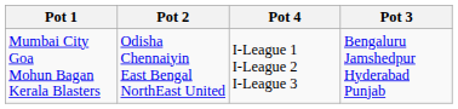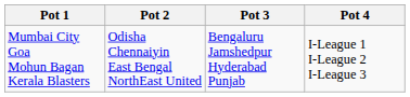 <table class="wikitable">
 <tr>
 <th width=25%>Pot 1</th>
 <th width=25%>Pot 2</th>
+<th width=25%>Pot 3</th>
 <th width=25%>Pot 4</th>
-<th width=25%>Pot 3</th>
 </tr>
 <tr>
 <td><a href='#'>Mumbai City</a><br> <a href='#'>Goa</a><br> <a href='#'>Mohun Bagan</a><br> <a href='#'>Kerala Blasters</a></td>
 <td><a href='#'>Odisha</a><br> <a href='#'>Chennaiyin</a><br><a href='#'>East Bengal</a><br> <a href='#'>NorthEast United</a></td>
+<td><a href='#'>Bengaluru</a> <br> <a href='#'>Jamshedpur</a> <br> <a href='#'>Hyderabad</a> <br> <a href='#'>Punjab</a></td>
 <td>I-League 1 <br> I-League 2 <br> I-League 3</td>
-<td><a href='#'>Bengaluru</a> <br> <a href='#'>Jamshedpur</a> <br> <a href='#'>Hyderabad</a> <br> <a href='#'>Punjab</a></td>
 </tr>
 </table>
